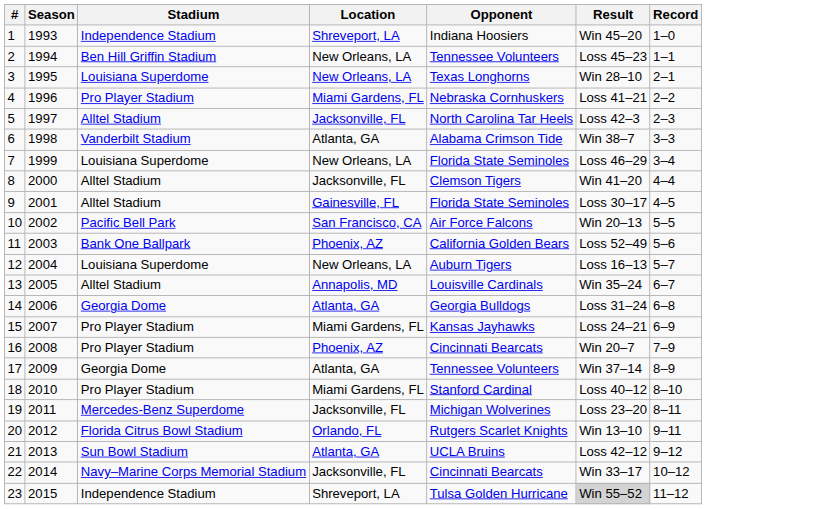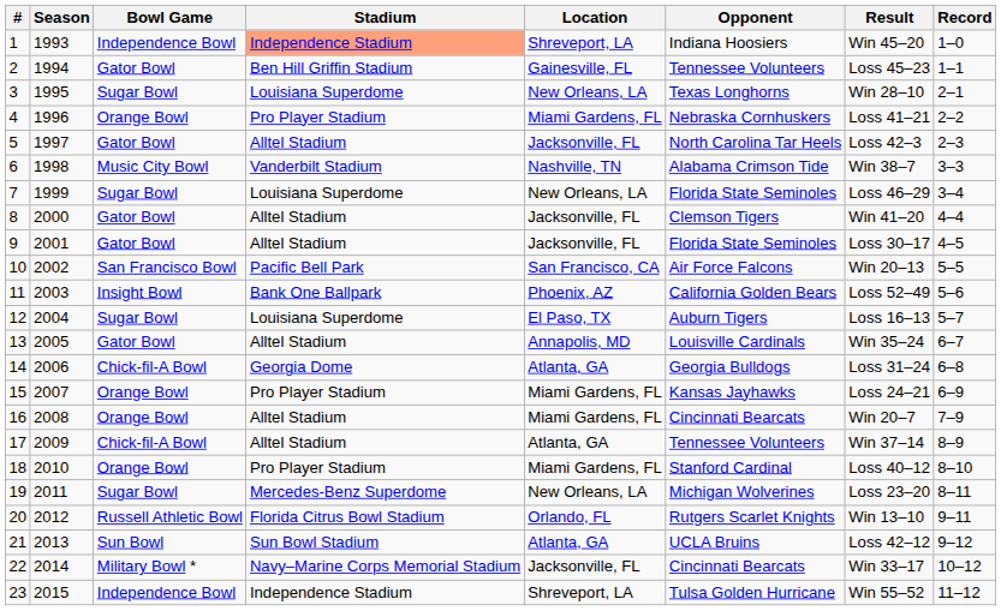 <table class="wikitable">
 <tr>
 <th>#</th>
 <th>Season</th>
+<th>Bowl Game</th>
 <th>Stadium</th>
 <th>Location</th>
 <th>Opponent</th>
 <th>Result</th>
 <th>Record</th>
 </tr>
 <tr>
 <td>1</td>
 <td>1993</td>
-<td><a href='#'>Independence Stadium</a></td>
+<td><a href='#'>Independence Bowl</a></td>
+<td style="background: lightsalmon;"><a href='#'>Independence Stadium</a></td>
 <td><a href='#'>Shreveport, LA</a></td>
 <td>Indiana Hoosiers</td>
 <td>Win 45–20</td>
 <td>1–0</td>
 </tr>
 <tr>
 <td>2</td>
 <td>1994</td>
+<td><a href='#'>Gator Bowl</a></td>
 <td><a href='#'>Ben Hill Griffin Stadium</a></td>
-<td>New Orleans, LA</td>
+<td><a href='#'>Gainesville, FL</a></td>
 <td><a href='#'>Tennessee Volunteers</a></td>
 <td>Loss 45–23</td>
 <td>1–1</td>
 </tr>
 <tr>
 <td>3</td>
 <td>1995</td>
+<td><a href='#'>Sugar Bowl</a></td>
 <td><a href='#'>Louisiana Superdome</a></td>
 <td><a href='#'>New Orleans, LA</a></td>
 <td><a href='#'>Texas Longhorns</a></td>
 <td>Win 28–10</td>
 <td>2–1</td>
 </tr>
 <tr>
 <td>4</td>
 <td>1996</td>
+<td><a href='#'>Orange Bowl</a></td>
 <td><a href='#'>Pro Player Stadium</a></td>
 <td><a href='#'>Miami Gardens, FL</a></td>
 <td><a href='#'>Nebraska Cornhuskers</a></td>
 <td>Loss 41–21</td>
 <td>2–2</td>
 </tr>
 <tr>
 <td>5</td>
 <td>1997</td>
+<td><a href='#'>Gator Bowl</a></td>
 <td><a href='#'>Alltel Stadium</a></td>
 <td><a href='#'>Jacksonville, FL</a></td>
 <td><a href='#'>North Carolina Tar Heels</a></td>
 <td>Loss 42–3</td>
 <td>2–3</td>
 </tr>
 <tr>
 <td>6</td>
 <td>1998</td>
+<td><a href='#'>Music City Bowl</a></td>
 <td><a href='#'>Vanderbilt Stadium</a></td>
-<td>Atlanta, GA</td>
+<td><a href='#'>Nashville, TN</a></td>
 <td><a href='#'>Alabama Crimson Tide</a></td>
 <td>Win 38–7</td>
 <td>3–3</td>
 </tr>
 <tr>
 <td>7</td>
 <td>1999</td>
+<td><a href='#'>Sugar Bowl</a></td>
 <td>Louisiana Superdome</td>
 <td>New Orleans, LA</td>
 <td><a href='#'>Florida State Seminoles</a></td>
 <td>Loss 46–29</td>
 <td>3–4</td>
 </tr>
 <tr>
 <td>8</td>
 <td>2000</td>
+<td><a href='#'>Gator Bowl</a></td>
 <td>Alltel Stadium</td>
 <td>Jacksonville, FL</td>
 <td><a href='#'>Clemson Tigers</a></td>
 <td>Win 41–20</td>
 <td>4–4</td>
 </tr>
 <tr>
 <td>9</td>
 <td>2001</td>
+<td><a href='#'>Gator Bowl</a></td>
 <td>Alltel Stadium</td>
-<td><a href='#'>Gainesville, FL</a></td>
+<td>Jacksonville, FL</td>
 <td><a href='#'>Florida State Seminoles</a></td>
 <td>Loss 30–17</td>
 <td>4–5</td>
 </tr>
 <tr>
 <td>10</td>
 <td>2002</td>
+<td><a href='#'>San Francisco Bowl</a></td>
 <td><a href='#'>Pacific Bell Park</a></td>
 <td><a href='#'>San Francisco, CA</a></td>
 <td><a href='#'>Air Force Falcons</a></td>
 <td>Win 20–13</td>
 <td>5–5</td>
 </tr>
 <tr>
 <td>11</td>
 <td>2003</td>
+<td><a href='#'>Insight Bowl</a></td>
 <td><a href='#'>Bank One Ballpark</a></td>
 <td><a href='#'>Phoenix, AZ</a></td>
 <td><a href='#'>California Golden Bears</a></td>
 <td>Loss 52–49</td>
 <td>5–6</td>
 </tr>
 <tr>
 <td>12</td>
 <td>2004</td>
+<td><a href='#'>Sugar Bowl</a></td>
 <td>Louisiana Superdome</td>
-<td>New Orleans, LA</td>
+<td><a href='#'>El Paso, TX</a></td>
 <td><a href='#'>Auburn Tigers</a></td>
 <td>Loss 16–13</td>
 <td>5–7</td>
 </tr>
 <tr>
 <td>13</td>
 <td>2005</td>
+<td><a href='#'>Gator Bowl</a></td>
 <td>Alltel Stadium</td>
 <td><a href='#'>Annapolis, MD</a></td>
 <td><a href='#'>Louisville Cardinals</a></td>
 <td>Win 35–24</td>
 <td>6–7</td>
 </tr>
 <tr>
 <td>14</td>
 <td>2006</td>
+<td><a href='#'>Chick-fil-A Bowl</a></td>
 <td><a href='#'>Georgia Dome</a></td>
 <td><a href='#'>Atlanta, GA</a></td>
 <td><a href='#'>Georgia Bulldogs</a></td>
 <td>Loss 31–24</td>
 <td>6–8</td>
 </tr>
 <tr>
 <td>15</td>
 <td>2007</td>
+<td><a href='#'>Orange Bowl</a></td>
 <td>Pro Player Stadium</td>
 <td>Miami Gardens, FL</td>
 <td><a href='#'>Kansas Jayhawks</a></td>
 <td>Loss 24–21</td>
 <td>6–9</td>
 </tr>
 <tr>
 <td>16</td>
 <td>2008</td>
-<td>Pro Player Stadium</td>
-<td><a href='#'>Phoenix, AZ</a></td>
+<td><a href='#'>Orange Bowl</a></td>
+<td>Alltel Stadium</td>
+<td>Miami Gardens, FL</td>
 <td><a href='#'>Cincinnati Bearcats</a></td>
 <td>Win 20–7</td>
 <td>7–9</td>
 </tr>
 <tr>
 <td>17</td>
 <td>2009</td>
-<td>Georgia Dome</td>
+<td><a href='#'>Chick-fil-A Bowl</a></td>
+<td>Alltel Stadium</td>
 <td>Atlanta, GA</td>
 <td><a href='#'>Tennessee Volunteers</a></td>
 <td>Win 37–14</td>
 <td>8–9</td>
 </tr>
 <tr>
 <td>18</td>
 <td>2010</td>
+<td><a href='#'>Orange Bowl</a></td>
 <td>Pro Player Stadium</td>
 <td>Miami Gardens, FL</td>
 <td><a href='#'>Stanford Cardinal</a></td>
 <td>Loss 40–12</td>
 <td>8–10</td>
 </tr>
 <tr>
 <td>19</td>
 <td>2011</td>
+<td><a href='#'>Sugar Bowl</a></td>
 <td><a href='#'>Mercedes-Benz Superdome</a></td>
-<td>Jacksonville, FL</td>
+<td>New Orleans, LA</td>
 <td><a href='#'>Michigan Wolverines</a></td>
 <td>Loss 23–20</td>
 <td>8–11</td>
 </tr>
 <tr>
 <td>20</td>
 <td>2012</td>
+<td><a href='#'>Russell Athletic Bowl</a></td>
 <td><a href='#'>Florida Citrus Bowl Stadium</a></td>
 <td><a href='#'>Orlando, FL</a></td>
 <td><a href='#'>Rutgers Scarlet Knights</a></td>
 <td>Win 13–10</td>
 <td>9–11</td>
 </tr>
 <tr>
 <td>21</td>
 <td>2013</td>
+<td><a href='#'>Sun Bowl</a></td>
 <td><a href='#'>Sun Bowl Stadium</a></td>
 <td><a href='#'>Atlanta, GA</a></td>
 <td><a href='#'>UCLA Bruins</a></td>
 <td>Loss 42–12</td>
 <td>9–12</td>
 </tr>
 <tr>
 <td>22</td>
 <td>2014</td>
+<td><a href='#'>Military Bowl</a> *</td>
 <td><a href='#'>Navy–Marine Corps Memorial Stadium</a></td>
 <td>Jacksonville, FL</td>
 <td><a href='#'>Cincinnati Bearcats</a></td>
 <td>Win 33–17</td>
 <td>10–12</td>
 </tr>
 <tr>
 <td>23</td>
 <td>2015</td>
+<td><a href='#'>Independence Bowl</a></td>
 <td>Independence Stadium</td>
 <td>Shreveport, LA</td>
 <td><a href='#'>Tulsa Golden Hurricane</a></td>
-<td style="background: lightgrey;">Win 55–52</td>
+<td>Win 55–52</td>
 <td>11–12</td>
 </tr>
 </table>
